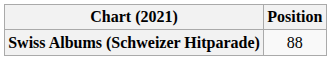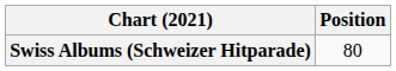 <table class="wikitable plainrowheaders" style="text-align:center">
 <tr>
 <th scope="col">Chart (2021)</th>
 <th scope="col">Position</th>
 </tr>
 <tr>
 <th scope="row">Swiss Albums (Schweizer Hitparade)</th>
-<td>88</td>
+<td>80</td>
 </tr>
 </table>
